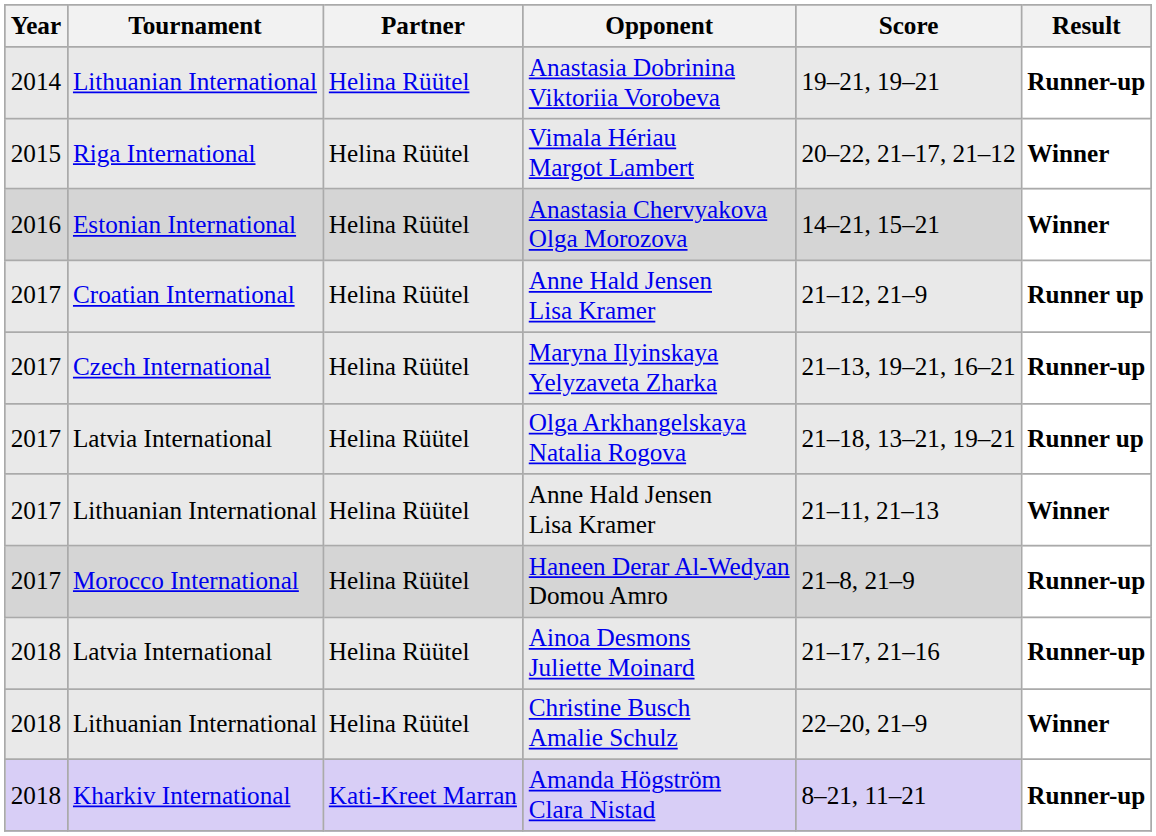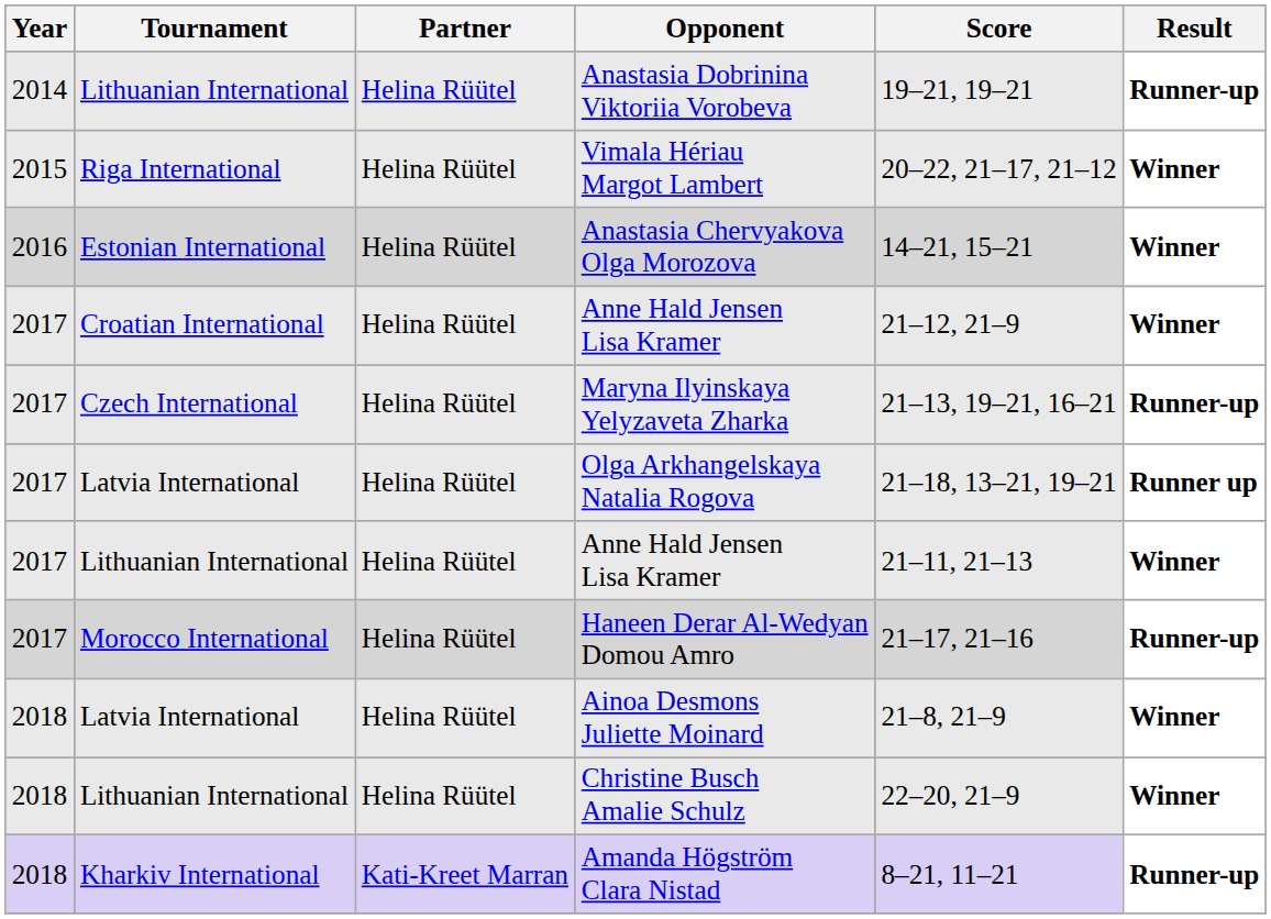 <table class="sortable wikitable" style="font-size: 90%;">
 <tr>
 <th>Year</th>
 <th>Tournament</th>
 <th>Partner</th>
 <th>Opponent</th>
 <th>Score</th>
 <th>Result</th>
 </tr>
 <tr style="background:#E9E9E9">
 <td align="center">2014</td>
 <td align="left"><a href='#'>Lithuanian International</a></td>
 <td align="left"> <a href='#'>Helina Rüütel</a></td>
 <td align="left"> <a href='#'>Anastasia Dobrinina</a><br> <a href='#'>Viktoriia Vorobeva</a></td>
 <td align="left">19–21, 19–21</td>
 <td style="text-align:left; background:white"> <strong>Runner-up</strong></td>
 </tr>
 <tr style="background:#E9E9E9">
 <td align="center">2015</td>
 <td align="left"><a href='#'>Riga International</a></td>
 <td align="left"> Helina Rüütel</td>
 <td align="left"> <a href='#'>Vimala Hériau</a><br> <a href='#'>Margot Lambert</a></td>
 <td align="left">20–22, 21–17, 21–12</td>
 <td style="text-align:left; background:white"> <strong>Winner</strong></td>
 </tr>
 <tr style="background:#D5D5D5">
 <td align="center">2016</td>
 <td align="left"><a href='#'>Estonian International</a></td>
 <td align="left"> Helina Rüütel</td>
 <td align="left"> <a href='#'>Anastasia Chervyakova</a><br> <a href='#'>Olga Morozova</a></td>
 <td align="left">14–21, 15–21</td>
 <td style="text-align:left; background:white"> <strong>Winner</strong></td>
 </tr>
 <tr style="background:#E9E9E9">
 <td align="center">2017</td>
 <td align="left"><a href='#'>Croatian International</a></td>
 <td align="left"> Helina Rüütel</td>
 <td align="left"> <a href='#'>Anne Hald Jensen</a><br> <a href='#'>Lisa Kramer</a></td>
 <td align="left">21–12, 21–9</td>
-<td style="text-align:left; background:white"> <strong>Runner up</strong></td>
+<td style="text-align:left; background:white"> <strong>Winner</strong></td>
 </tr>
 <tr style="background:#E9E9E9">
 <td align="center">2017</td>
 <td align="left"><a href='#'>Czech International</a></td>
 <td align="left"> Helina Rüütel</td>
 <td align="left"> <a href='#'>Maryna Ilyinskaya</a><br> <a href='#'>Yelyzaveta Zharka</a></td>
 <td align="left">21–13, 19–21, 16–21</td>
 <td style="text-align:left; background:white"> <strong>Runner-up</strong></td>
 </tr>
 <tr style="background:#E9E9E9">
 <td align="center">2017</td>
 <td align="left">Latvia International</td>
 <td align="left"> Helina Rüütel</td>
 <td align="left"> <a href='#'>Olga Arkhangelskaya</a><br> <a href='#'>Natalia Rogova</a></td>
 <td align="left">21–18, 13–21, 19–21</td>
 <td style="text-align:left; background:white"> <strong>Runner up</strong></td>
 </tr>
 <tr style="background:#E9E9E9">
 <td align="center">2017</td>
 <td align="left">Lithuanian International</td>
 <td align="left"> Helina Rüütel</td>
 <td align="left"> Anne Hald Jensen<br> Lisa Kramer</td>
 <td align="left">21–11, 21–13</td>
 <td style="text-align:left; background:white"> <strong>Winner</strong></td>
 </tr>
 <tr style="background:#D5D5D5">
 <td align="center">2017</td>
 <td align="left"><a href='#'>Morocco International</a></td>
 <td align="left"> Helina Rüütel</td>
 <td align="left"> <a href='#'>Haneen Derar Al-Wedyan</a><br> Domou Amro</td>
-<td align="left">21–8, 21–9</td>
+<td align="left">21–17, 21–16</td>
 <td style="text-align:left; background:white"> <strong>Runner-up</strong></td>
 </tr>
 <tr style="background:#E9E9E9">
 <td align="center">2018</td>
 <td align="left">Latvia International</td>
 <td align="left"> Helina Rüütel</td>
 <td align="left"> <a href='#'>Ainoa Desmons</a><br> <a href='#'>Juliette Moinard</a></td>
-<td align="left">21–17, 21–16</td>
-<td style="text-align:left; background:white"> <strong>Runner-up</strong></td>
+<td align="left">21–8, 21–9</td>
+<td style="text-align:left; background:white"> <strong>Winner</strong></td>
 </tr>
 <tr style="background:#E9E9E9">
 <td align="center">2018</td>
 <td align="left">Lithuanian International</td>
 <td align="left"> Helina Rüütel</td>
 <td align="left"> <a href='#'>Christine Busch</a><br> <a href='#'>Amalie Schulz</a></td>
 <td align="left">22–20, 21–9</td>
 <td style="text-align:left; background:white"> <strong>Winner</strong></td>
 </tr>
 <tr style="background:#D8CEF6">
 <td align="center">2018</td>
 <td align="left"><a href='#'>Kharkiv International</a></td>
 <td align="left"> <a href='#'>Kati-Kreet Marran</a></td>
 <td align="left"> <a href='#'>Amanda Högström</a><br> <a href='#'>Clara Nistad</a></td>
 <td align="left">8–21, 11–21</td>
 <td style="text-align:left; background:white"> <strong>Runner-up</strong></td>
 </tr>
 </table>
